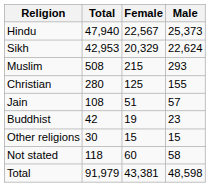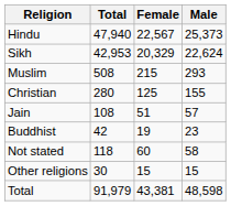 <table class="wikitable sortable">
 <tr>
 <th>Religion</th>
 <th>Total</th>
 <th>Female</th>
 <th>Male</th>
 </tr>
 <tr>
 <td>Hindu</td>
 <td>47,940</td>
 <td>22,567</td>
 <td>25,373</td>
 </tr>
 <tr>
 <td>Sikh</td>
 <td>42,953</td>
 <td>20,329</td>
 <td>22,624</td>
 </tr>
 <tr>
 <td>Muslim</td>
 <td>508</td>
 <td>215</td>
 <td>293</td>
 </tr>
 <tr>
 <td>Christian</td>
 <td>280</td>
 <td>125</td>
 <td>155</td>
 </tr>
 <tr>
 <td>Jain</td>
 <td>108</td>
 <td>51</td>
 <td>57</td>
 </tr>
 <tr>
 <td>Buddhist</td>
 <td>42</td>
 <td>19</td>
 <td>23</td>
 </tr>
 <tr>
+<td>Not stated</td>
+<td>118</td>
+<td>60</td>
+<td>58</td>
+</tr>
+<tr>
 <td>Other religions</td>
 <td>30</td>
 <td>15</td>
 <td>15</td>
-</tr>
-<tr>
-<td>Not stated</td>
-<td>118</td>
-<td>60</td>
-<td>58</td>
 </tr>
 <tr>
 <td>Total</td>
 <td>91,979</td>
 <td>43,381</td>
 <td>48,598</td>
 </tr>
 </table>
